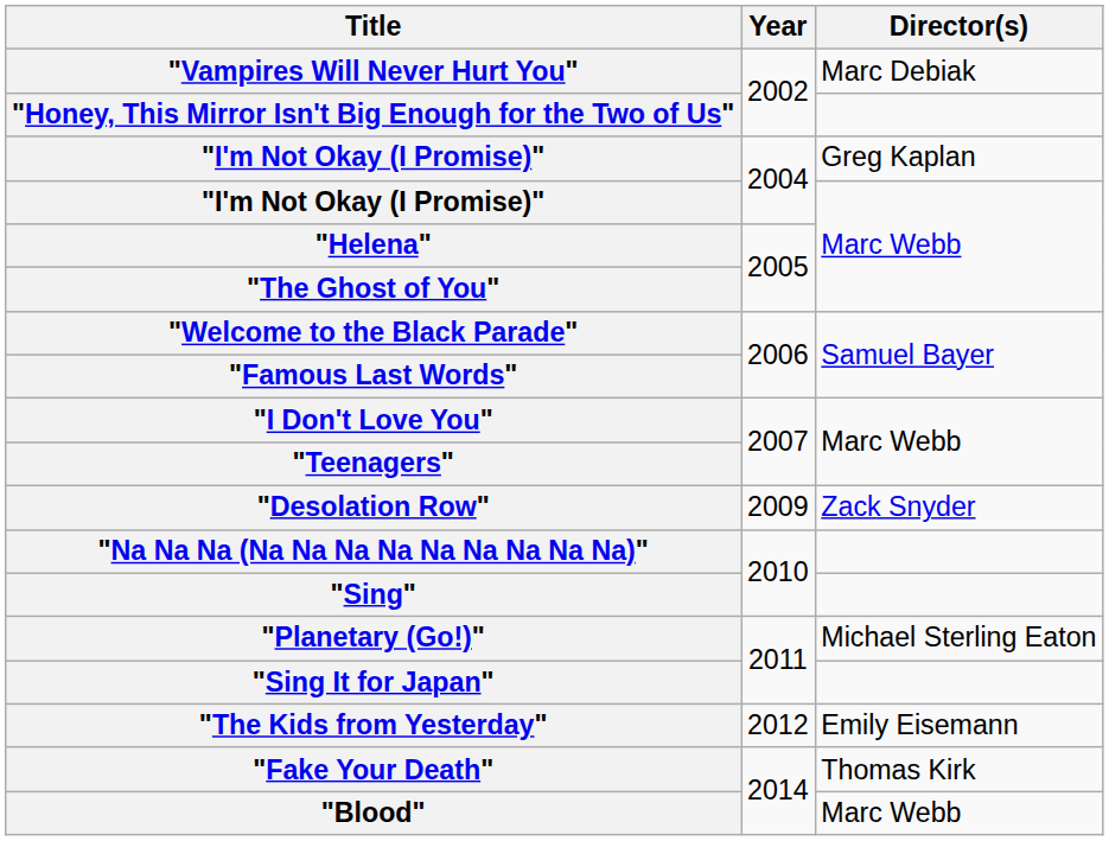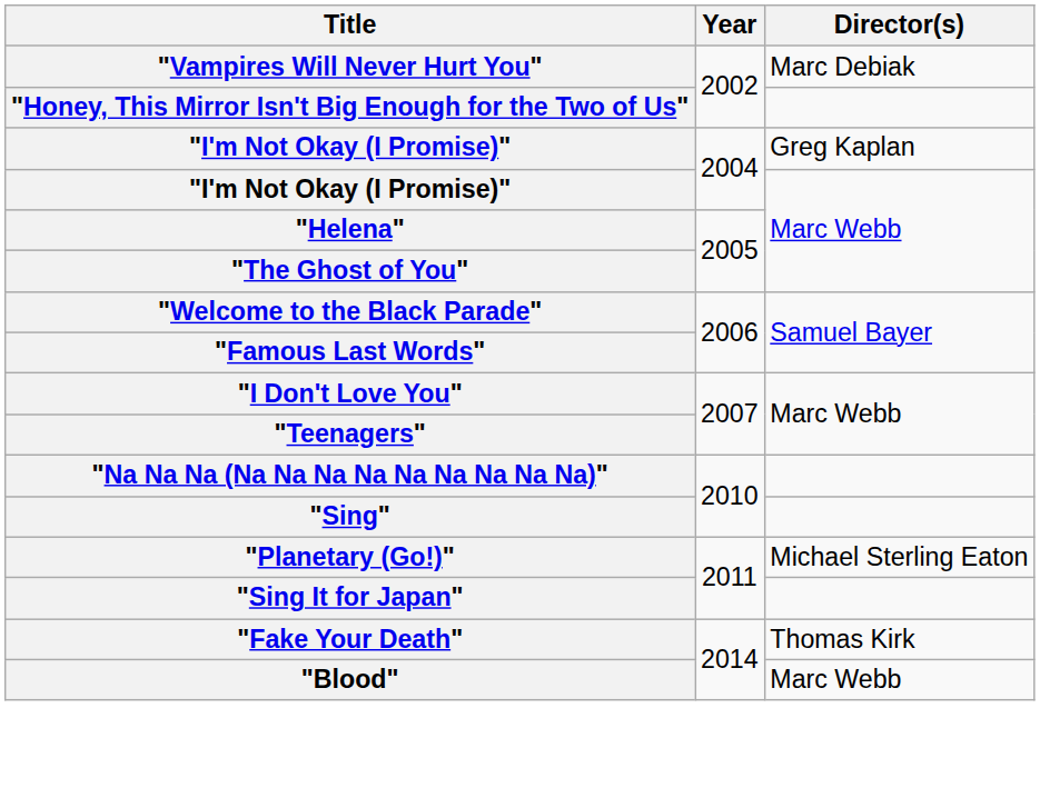 <table class="wikitable plainrowheaders">
 <tr>
 <th>Title</th>
 <th>Year</th>
 <th>Director(s)</th>
 </tr>
 <tr>
 <th scope="row">"<a href='#'>Vampires Will Never Hurt You</a>"</th>
 <td rowspan="2" style="text-align:center">2002</td>
 <td style="text-align:left">Marc Debiak</td>
 </tr>
 <tr>
 <th scope="row">"<a href='#'>Honey, This Mirror Isn't Big Enough for the Two of Us</a>"</th>
 <td></td>
 </tr>
 <tr>
 <th scope="row">"<a href='#'>I'm Not Okay (I Promise)</a>"</th>
 <td rowspan="2" style="text-align:center">2004</td>
 <td>Greg Kaplan</td>
 </tr>
 <tr>
 <th scope="row">"I'm Not Okay (I Promise)"</th>
 <td rowspan="3"><a href='#'>Marc Webb</a></td>
 </tr>
 <tr>
 <th scope="row">"<a href='#'>Helena</a>"</th>
 <td rowspan="2" style="text-align:center">2005</td>
 </tr>
 <tr>
 <th scope="row">"<a href='#'>The Ghost of You</a>"</th>
 </tr>
 <tr>
 <th scope="row">"<a href='#'>Welcome to the Black Parade</a>"</th>
 <td rowspan="2" style="text-align:center">2006</td>
 <td rowspan="2"><a href='#'>Samuel Bayer</a></td>
 </tr>
 <tr>
 <th scope="row">"<a href='#'>Famous Last Words</a>"</th>
 </tr>
 <tr>
 <th scope="row">"<a href='#'>I Don't Love You</a>"</th>
 <td rowspan="2" style="text-align:center">2007</td>
 <td rowspan="2">Marc Webb</td>
 </tr>
 <tr>
 <th scope="row">"<a href='#'>Teenagers</a>"</th>
 </tr>
 <tr>
-<th scope="row">"<a href='#'>Desolation Row</a>"</th>
-<td style="text-align:center">2009</td>
-<td><a href='#'>Zack Snyder</a></td>
-</tr>
-<tr>
 <th scope="row">"<a href='#'>Na Na Na (Na Na Na Na Na Na Na Na Na)</a>"</th>
 <td rowspan="2" style="text-align:center">2010</td>
 <td></td>
 </tr>
 <tr>
 <th scope="row">"<a href='#'>Sing</a>"</th>
 <td></td>
 </tr>
 <tr>
 <th scope="row">"<a href='#'>Planetary (Go!)</a>"</th>
 <td rowspan="2" style="text-align:center">2011</td>
 <td>Michael Sterling Eaton</td>
 </tr>
 <tr>
 <th scope="row">"<a href='#'>Sing It for Japan</a>"</th>
 <td></td>
 </tr>
 <tr>
-<th scope="row">"<a href='#'>The Kids from Yesterday</a>"</th>
-<td style="text-align:center">2012</td>
-<td>Emily Eisemann</td>
-</tr>
-<tr>
 <th scope="row">"<a href='#'>Fake Your Death</a>"</th>
 <td rowspan="2" style="text-align:center">2014</td>
 <td>Thomas Kirk</td>
 </tr>
 <tr>
 <th scope="row">"Blood"</th>
 <td>Marc Webb</td>
 </tr>
 </table>
